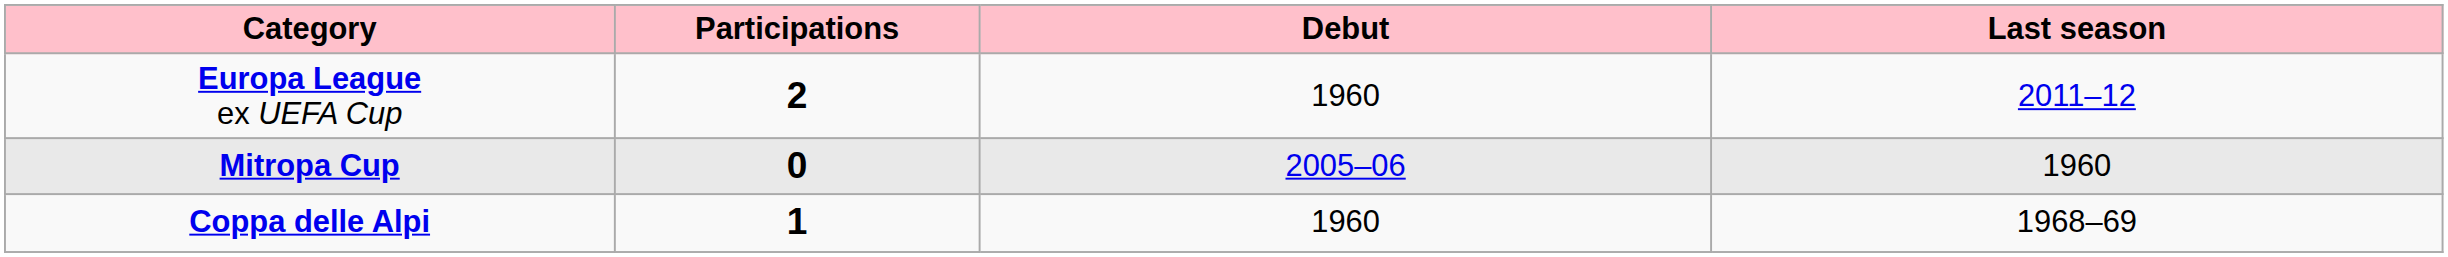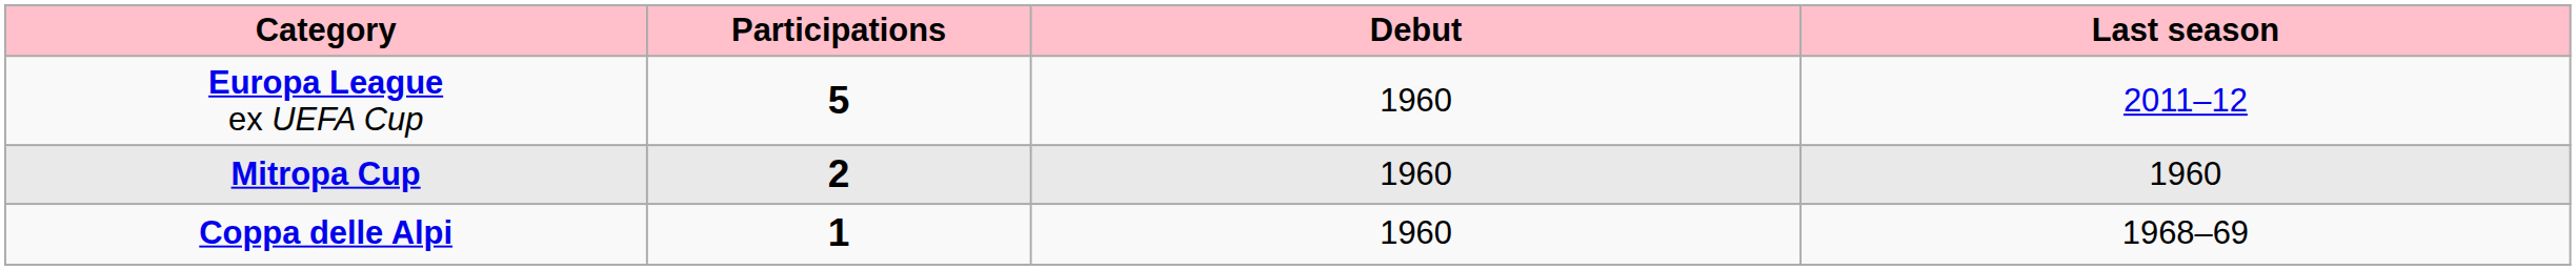 <table class="wikitable sortable"  style="width:100%; text-align:center;">
 <tr style="background:pink;">
 <td style="width:25%; "><strong>Category</strong></td>
 <td style="width:15%; "><strong>Participations</strong></td>
 <td style="width:30%; "><strong>Debut</strong></td>
 <td style="width:30%; "><strong>Last season</strong></td>
 </tr>
 <tr>
 <td style="text-align:center;"><strong><a href='#'>Europa League</a></strong><br>ex <em>UEFA Cup</em></td>
-<td style="text-align:center;"><big><strong>2</strong></big></td>
+<td style="text-align:center;"><big><strong>5</strong></big></td>
 <td style="text-align:center;">1960</td>
 <td style="text-align:center;"><a href='#'>2011–12</a></td>
 </tr>
 <tr style="background:#e9e9e9;">
 <td style="text-align:center;"><strong><a href='#'>Mitropa Cup</a></strong></td>
-<td style="text-align:center;"><big><strong>0</strong></big></td>
-<td style="text-align:center;"><a href='#'>2005–06</a></td>
+<td style="text-align:center;"><big><strong>2</strong></big></td>
+<td style="text-align:center;">1960</td>
 <td style="text-align:center;">1960</td>
 </tr>
 <tr>
 <td style="text-align:center;"><strong><a href='#'>Coppa delle Alpi</a></strong></td>
 <td style="text-align:center;"><big><strong>1</strong></big></td>
 <td style="text-align:center;">1960</td>
 <td style="text-align:center;">1968–69</td>
 </tr>
 </table>
